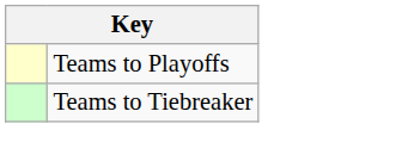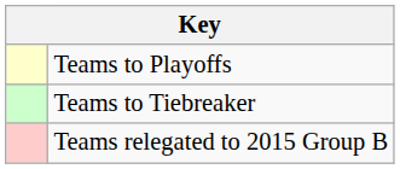 <table class="wikitable" style="text-align: center;">
 <tr>
 <th colspan=2>Key</th>
 </tr>
 <tr>
 <td style="background:#ffffcc; width:20px;"></td>
 <td align=left>Teams to Playoffs</td>
 </tr>
 <tr>
 <td style="background:#ccffcc; width:20px;"></td>
 <td align=left>Teams to Tiebreaker</td>
 </tr>
+<tr>
+<td style="background:#ffcccc; width:20px;"></td>
+<td align=left>Teams relegated to 2015 Group B</td>
+</tr>
 </table>
